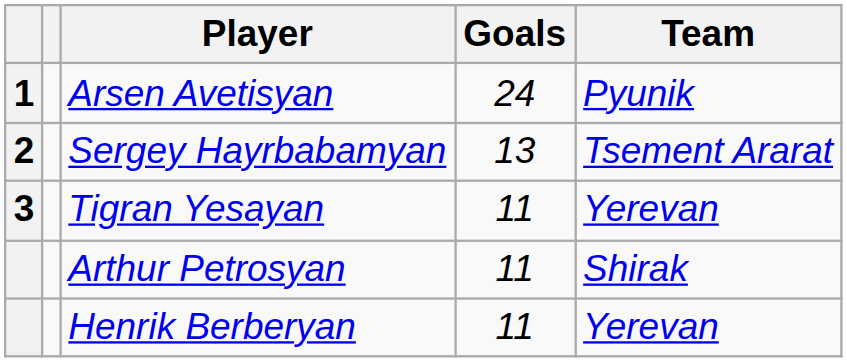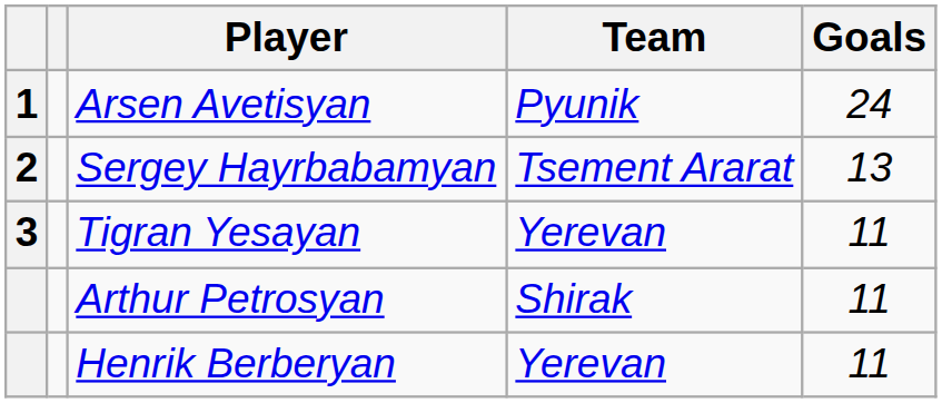 <table class="wikitable">
 <tr>
 <th></th>
 <th></th>
 <th>Player</th>
+<th>Team</th>
 <th>Goals</th>
-<th>Team</th>
 </tr>
 <tr>
 <th>1</th>
 <td></td>
 <td><em><a href='#'>Arsen Avetisyan</a></em></td>
+<td><em><a href='#'>Pyunik</a></em></td>
 <td align=center><em>24</em></td>
-<td><em><a href='#'>Pyunik</a></em></td>
 </tr>
 <tr>
 <th>2</th>
 <td></td>
 <td><em><a href='#'>Sergey Hayrbabamyan</a></em></td>
+<td><em><a href='#'>Tsement Ararat</a></em></td>
 <td align=center><em>13</em></td>
-<td><em><a href='#'>Tsement Ararat</a></em></td>
 </tr>
 <tr>
 <th>3</th>
 <td></td>
 <td><em><a href='#'>Tigran Yesayan</a></em></td>
+<td><em><a href='#'>Yerevan</a></em></td>
 <td align=center><em>11</em></td>
-<td><em><a href='#'>Yerevan</a></em></td>
 </tr>
 <tr>
 <th></th>
 <td></td>
 <td><em><a href='#'>Arthur Petrosyan</a></em></td>
+<td><em><a href='#'>Shirak</a></em></td>
 <td align=center><em>11</em></td>
-<td><em><a href='#'>Shirak</a></em></td>
 </tr>
 <tr>
 <th></th>
 <td></td>
 <td><em><a href='#'>Henrik Berberyan</a></em></td>
+<td><em><a href='#'>Yerevan</a></em></td>
 <td align=center><em>11</em></td>
-<td><em><a href='#'>Yerevan</a></em></td>
 </tr>
 </table>
